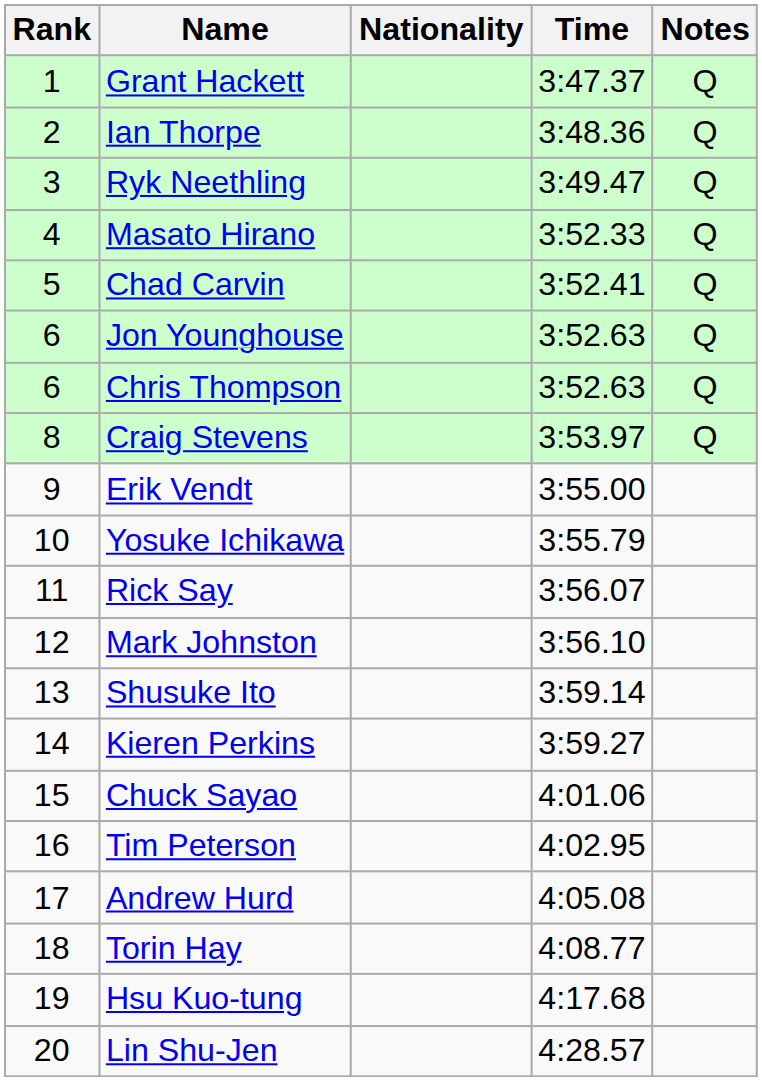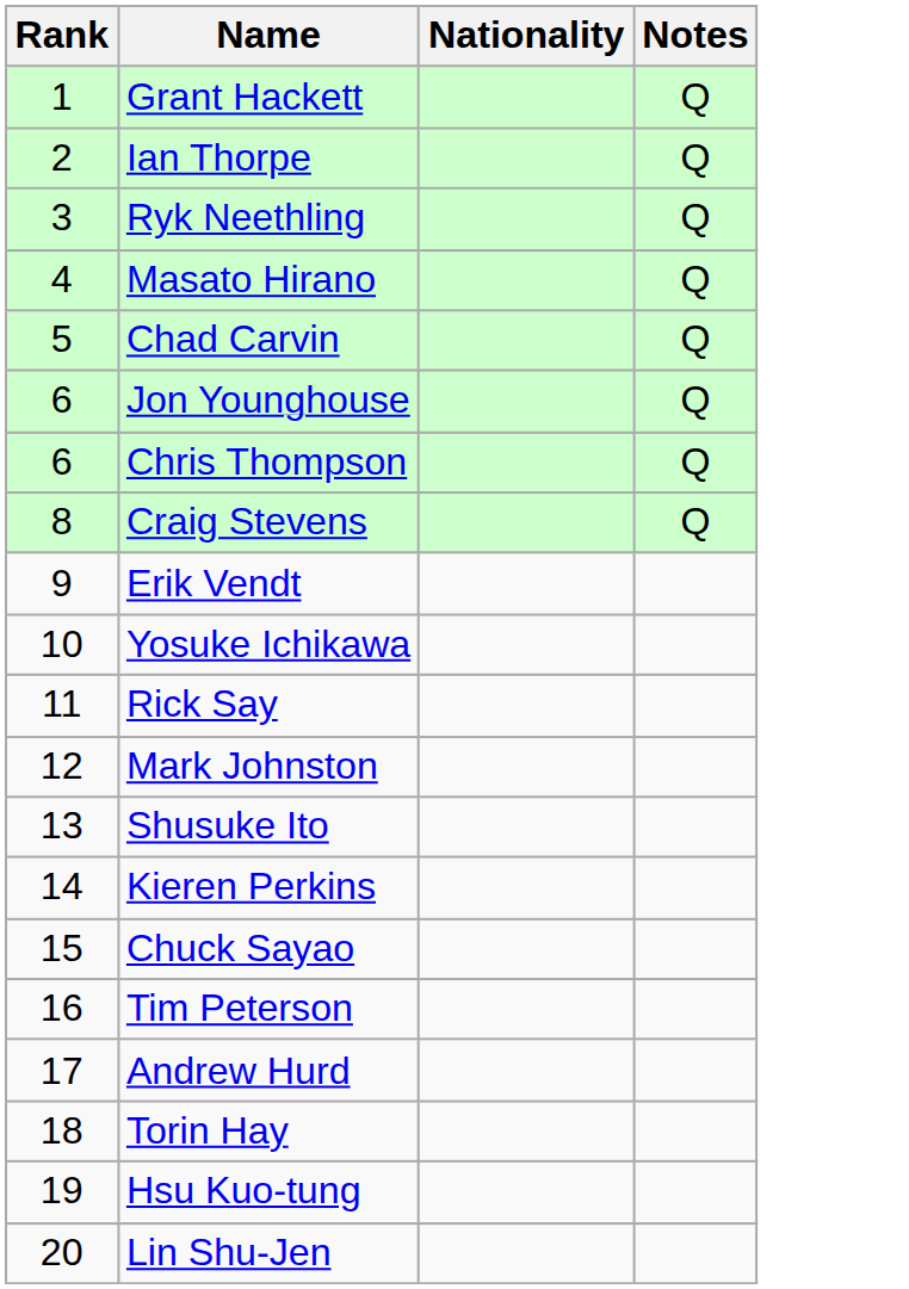 <table class="wikitable sortable" style="text-align:center">
 <tr>
 <th>Rank</th>
 <th>Name</th>
 <th>Nationality</th>
-<th>Time</th>
 <th>Notes</th>
 </tr>
 <tr bgcolor=ccffcc>
 <td>1</td>
 <td align=left><a href='#'>Grant Hackett</a></td>
 <td align=left></td>
-<td>3:47.37</td>
 <td>Q</td>
 </tr>
 <tr bgcolor=ccffcc>
 <td>2</td>
 <td align=left><a href='#'>Ian Thorpe</a></td>
 <td align=left></td>
-<td>3:48.36</td>
 <td>Q</td>
 </tr>
 <tr bgcolor=ccffcc>
 <td>3</td>
 <td align=left><a href='#'>Ryk Neethling</a></td>
 <td align=left></td>
-<td>3:49.47</td>
 <td>Q</td>
 </tr>
 <tr bgcolor=ccffcc>
 <td>4</td>
 <td align=left><a href='#'>Masato Hirano</a></td>
 <td align=left></td>
-<td>3:52.33</td>
 <td>Q</td>
 </tr>
 <tr bgcolor=ccffcc>
 <td>5</td>
 <td align=left><a href='#'>Chad Carvin</a></td>
 <td align=left></td>
-<td>3:52.41</td>
 <td>Q</td>
 </tr>
 <tr bgcolor=ccffcc>
 <td>6</td>
 <td align=left><a href='#'>Jon Younghouse</a></td>
 <td align=left></td>
-<td>3:52.63</td>
 <td>Q</td>
 </tr>
 <tr bgcolor=ccffcc>
 <td>6</td>
 <td align=left><a href='#'>Chris Thompson</a></td>
 <td align=left></td>
-<td>3:52.63</td>
 <td>Q</td>
 </tr>
 <tr bgcolor=ccffcc>
 <td>8</td>
 <td align=left><a href='#'>Craig Stevens</a></td>
 <td align=left></td>
-<td>3:53.97</td>
 <td>Q</td>
 </tr>
 <tr>
 <td>9</td>
 <td align=left><a href='#'>Erik Vendt</a></td>
 <td align=left></td>
-<td>3:55.00</td>
 <td></td>
 </tr>
 <tr>
 <td>10</td>
 <td align=left><a href='#'>Yosuke Ichikawa</a></td>
 <td align=left></td>
-<td>3:55.79</td>
 <td></td>
 </tr>
 <tr>
 <td>11</td>
 <td align=left><a href='#'>Rick Say</a></td>
 <td align=left></td>
-<td>3:56.07</td>
 <td></td>
 </tr>
 <tr>
 <td>12</td>
 <td align=left><a href='#'>Mark Johnston</a></td>
 <td align=left></td>
-<td>3:56.10</td>
 <td></td>
 </tr>
 <tr>
 <td>13</td>
 <td align=left><a href='#'>Shusuke Ito</a></td>
 <td align=left></td>
-<td>3:59.14</td>
 <td></td>
 </tr>
 <tr>
 <td>14</td>
 <td align=left><a href='#'>Kieren Perkins</a></td>
 <td align=left></td>
-<td>3:59.27</td>
 <td></td>
 </tr>
 <tr>
 <td>15</td>
 <td align=left><a href='#'>Chuck Sayao</a></td>
 <td align=left></td>
-<td>4:01.06</td>
 <td></td>
 </tr>
 <tr>
 <td>16</td>
 <td align=left><a href='#'>Tim Peterson</a></td>
 <td align=left></td>
-<td>4:02.95</td>
 <td></td>
 </tr>
 <tr>
 <td>17</td>
 <td align=left><a href='#'>Andrew Hurd</a></td>
 <td align=left></td>
-<td>4:05.08</td>
 <td></td>
 </tr>
 <tr>
 <td>18</td>
 <td align=left><a href='#'>Torin Hay</a></td>
 <td align=left></td>
-<td>4:08.77</td>
 <td></td>
 </tr>
 <tr>
 <td>19</td>
 <td align=left><a href='#'>Hsu Kuo-tung</a></td>
 <td align=left></td>
-<td>4:17.68</td>
 <td></td>
 </tr>
 <tr>
 <td>20</td>
 <td align=left><a href='#'>Lin Shu-Jen</a></td>
 <td align=left></td>
-<td>4:28.57</td>
 <td></td>
 </tr>
 </table>
